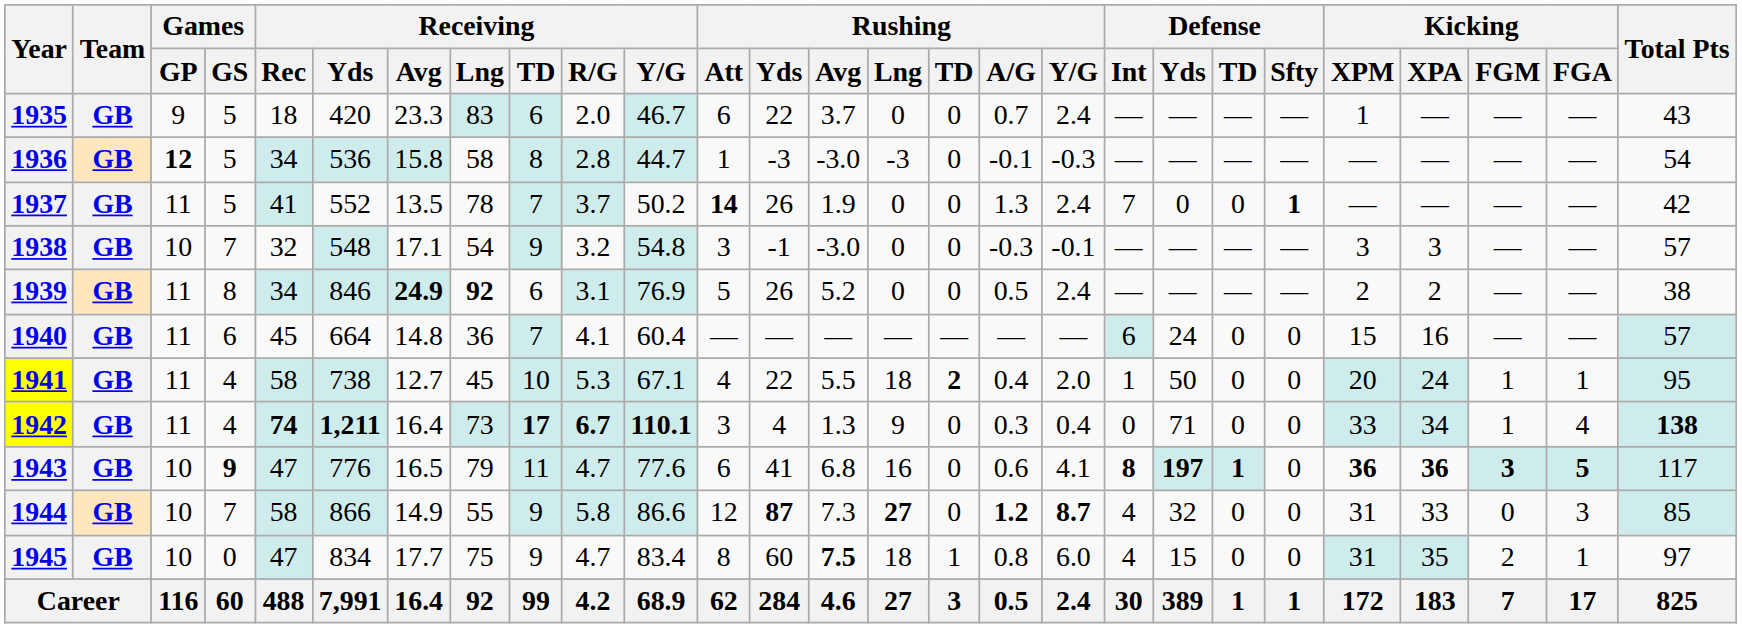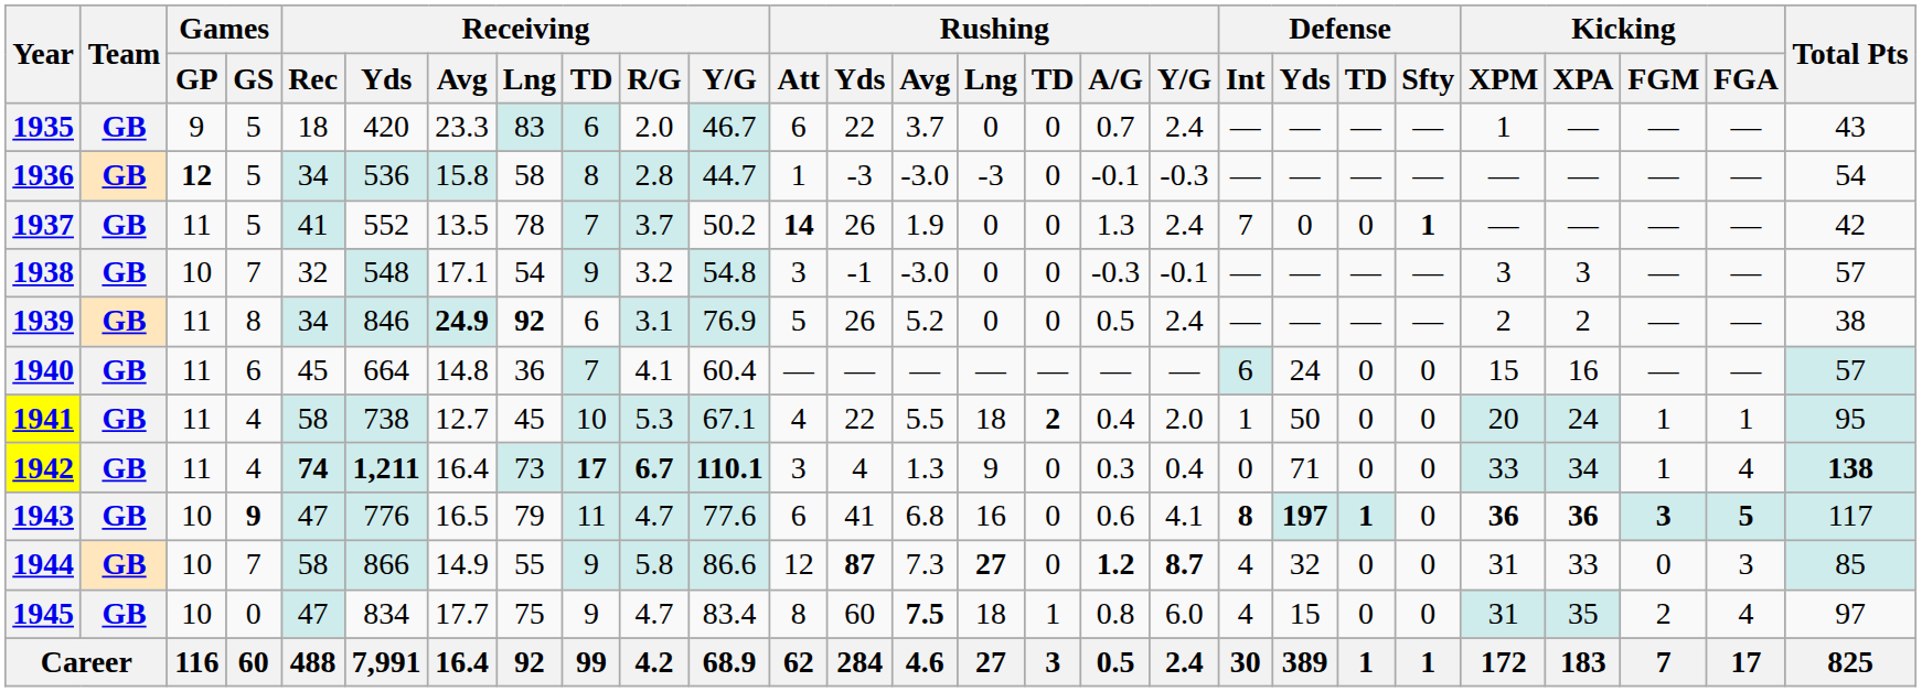 <table class="wikitable" style="text-align:center;">
 <tr>
 <th rowspan="2">Year</th>
 <th rowspan="2">Team</th>
 <th colspan="2">Games</th>
 <th colspan="7">Receiving</th>
 <th colspan="7">Rushing</th>
 <th colspan="4">Defense</th>
 <th colspan="4">Kicking</th>
 <th rowspan="2">Total Pts</th>
 </tr>
 <tr>
 <th>GP</th>
 <th>GS</th>
 <th>Rec</th>
 <th>Yds</th>
 <th>Avg</th>
 <th>Lng</th>
 <th>TD</th>
 <th>R/G</th>
 <th>Y/G</th>
 <th>Att</th>
 <th>Yds</th>
 <th>Avg</th>
 <th>Lng</th>
 <th>TD</th>
 <th>A/G</th>
 <th>Y/G</th>
 <th>Int</th>
 <th>Yds</th>
 <th>TD</th>
 <th>Sfty</th>
 <th>XPM</th>
 <th>XPA</th>
 <th>FGM</th>
 <th>FGA</th>
 </tr>
 <tr>
 <th><a href='#'>1935</a></th>
 <th><a href='#'>GB</a></th>
 <td>9</td>
 <td>5</td>
 <td>18</td>
 <td>420</td>
 <td>23.3</td>
 <td style="background:#cfecec;">83</td>
 <td style="background:#cfecec;">6</td>
 <td>2.0</td>
 <td style="background:#cfecec;">46.7</td>
 <td>6</td>
 <td>22</td>
 <td>3.7</td>
 <td>0</td>
 <td>0</td>
 <td>0.7</td>
 <td>2.4</td>
 <td>—</td>
 <td>—</td>
 <td>—</td>
 <td>—</td>
 <td>1</td>
 <td>—</td>
 <td>—</td>
 <td>—</td>
 <td>43</td>
 </tr>
 <tr>
 <th><a href='#'>1936</a></th>
 <th style="background:#ffe6bd;"><a href='#'>GB</a></th>
 <td><strong>12</strong></td>
 <td>5</td>
 <td style="background:#cfecec;">34</td>
 <td style="background:#cfecec;">536</td>
 <td style="background:#cfecec;">15.8</td>
 <td>58</td>
 <td style="background:#cfecec;">8</td>
 <td style="background:#cfecec;">2.8</td>
 <td style="background:#cfecec;">44.7</td>
 <td>1</td>
 <td>-3</td>
 <td>-3.0</td>
 <td>-3</td>
 <td>0</td>
 <td>-0.1</td>
 <td>-0.3</td>
 <td>—</td>
 <td>—</td>
 <td>—</td>
 <td>—</td>
 <td>—</td>
 <td>—</td>
 <td>—</td>
 <td>—</td>
 <td>54</td>
 </tr>
 <tr>
 <th><a href='#'>1937</a></th>
 <th><a href='#'>GB</a></th>
 <td>11</td>
 <td>5</td>
 <td style="background:#cfecec;">41</td>
 <td>552</td>
 <td>13.5</td>
 <td>78</td>
 <td style="background:#cfecec;">7</td>
 <td style="background:#cfecec;">3.7</td>
 <td>50.2</td>
 <td><strong>14</strong></td>
 <td>26</td>
 <td>1.9</td>
 <td>0</td>
 <td>0</td>
 <td>1.3</td>
 <td>2.4</td>
 <td>7</td>
 <td>0</td>
 <td>0</td>
 <td><strong>1</strong></td>
 <td>—</td>
 <td>—</td>
 <td>—</td>
 <td>—</td>
 <td>42</td>
 </tr>
 <tr>
 <th><a href='#'>1938</a></th>
 <th><a href='#'>GB</a></th>
 <td>10</td>
 <td>7</td>
 <td>32</td>
 <td style="background:#cfecec;">548</td>
 <td>17.1</td>
 <td>54</td>
 <td style="background:#cfecec;">9</td>
 <td>3.2</td>
 <td style="background:#cfecec;">54.8</td>
 <td>3</td>
 <td>-1</td>
 <td>-3.0</td>
 <td>0</td>
 <td>0</td>
 <td>-0.3</td>
 <td>-0.1</td>
 <td>—</td>
 <td>—</td>
 <td>—</td>
 <td>—</td>
 <td>3</td>
 <td>3</td>
 <td>—</td>
 <td>—</td>
 <td>57</td>
 </tr>
 <tr>
 <th><a href='#'>1939</a></th>
 <th style="background:#ffe6bd;"><a href='#'>GB</a></th>
 <td>11</td>
 <td>8</td>
 <td style="background:#cfecec;">34</td>
 <td style="background:#cfecec;">846</td>
 <td style="background:#cfecec;"><strong>24.9</strong></td>
 <td><strong>92</strong></td>
 <td>6</td>
 <td style="background:#cfecec;">3.1</td>
 <td style="background:#cfecec;">76.9</td>
 <td>5</td>
 <td>26</td>
 <td>5.2</td>
 <td>0</td>
 <td>0</td>
 <td>0.5</td>
 <td>2.4</td>
 <td>—</td>
 <td>—</td>
 <td>—</td>
 <td>—</td>
 <td>2</td>
 <td>2</td>
 <td>—</td>
 <td>—</td>
 <td>38</td>
 </tr>
 <tr>
 <th><a href='#'>1940</a></th>
 <th><a href='#'>GB</a></th>
 <td>11</td>
 <td>6</td>
 <td>45</td>
 <td>664</td>
 <td>14.8</td>
 <td>36</td>
 <td style="background:#cfecec;">7</td>
 <td>4.1</td>
 <td>60.4</td>
 <td>—</td>
 <td>—</td>
 <td>—</td>
 <td>—</td>
 <td>—</td>
 <td>—</td>
 <td>—</td>
 <td style="background:#cfecec;">6</td>
 <td>24</td>
 <td>0</td>
 <td>0</td>
 <td>15</td>
 <td>16</td>
 <td>—</td>
 <td>—</td>
 <td style="background:#cfecec;">57</td>
 </tr>
 <tr>
 <th style="background:#ffff00;"><a href='#'>1941</a></th>
 <th><a href='#'>GB</a></th>
 <td>11</td>
 <td>4</td>
 <td style="background:#cfecec;">58</td>
 <td style="background:#cfecec;">738</td>
 <td>12.7</td>
 <td>45</td>
 <td style="background:#cfecec;">10</td>
 <td style="background:#cfecec;">5.3</td>
 <td style="background:#cfecec;">67.1</td>
 <td>4</td>
 <td>22</td>
 <td>5.5</td>
 <td>18</td>
 <td><strong>2</strong></td>
 <td>0.4</td>
 <td>2.0</td>
 <td>1</td>
 <td>50</td>
 <td>0</td>
 <td>0</td>
 <td style="background:#cfecec;">20</td>
 <td style="background:#cfecec;">24</td>
 <td>1</td>
 <td>1</td>
 <td style="background:#cfecec;">95</td>
 </tr>
 <tr>
 <th style="background:#ffff00;"><a href='#'>1942</a></th>
 <th><a href='#'>GB</a></th>
 <td>11</td>
 <td>4</td>
 <td style="background:#cfecec;"><strong>74</strong></td>
 <td style="background:#cfecec;"><strong>1,211</strong></td>
 <td>16.4</td>
 <td style="background:#cfecec;">73</td>
 <td style="background:#cfecec;"><strong>17</strong></td>
 <td style="background:#cfecec;"><strong>6.7</strong></td>
 <td style="background:#cfecec;"><strong>110.1</strong></td>
 <td>3</td>
 <td>4</td>
 <td>1.3</td>
 <td>9</td>
 <td>0</td>
 <td>0.3</td>
 <td>0.4</td>
 <td>0</td>
 <td>71</td>
 <td>0</td>
 <td>0</td>
 <td style="background:#cfecec;">33</td>
 <td style="background:#cfecec;">34</td>
 <td>1</td>
 <td>4</td>
 <td style="background:#cfecec;"><strong>138</strong></td>
 </tr>
 <tr>
 <th><a href='#'>1943</a></th>
 <th><a href='#'>GB</a></th>
 <td>10</td>
 <td><strong>9</strong></td>
 <td style="background:#cfecec;">47</td>
 <td style="background:#cfecec;">776</td>
 <td>16.5</td>
 <td>79</td>
 <td style="background:#cfecec;">11</td>
 <td style="background:#cfecec;">4.7</td>
 <td style="background:#cfecec;">77.6</td>
 <td>6</td>
 <td>41</td>
 <td>6.8</td>
 <td>16</td>
 <td>0</td>
 <td>0.6</td>
 <td>4.1</td>
 <td><strong>8</strong></td>
 <td style="background:#cfecec;"><strong>197</strong></td>
 <td style="background:#cfecec;"><strong>1</strong></td>
 <td>0</td>
 <td><strong>36</strong></td>
 <td><strong>36</strong></td>
 <td style="background:#cfecec;"><strong>3</strong></td>
 <td style="background:#cfecec;"><strong>5</strong></td>
 <td style="background:#cfecec;">117</td>
 </tr>
 <tr>
 <th><a href='#'>1944</a></th>
 <th style="background:#ffe6bd;"><a href='#'>GB</a></th>
 <td>10</td>
 <td>7</td>
 <td style="background:#cfecec;">58</td>
 <td style="background:#cfecec;">866</td>
 <td>14.9</td>
 <td>55</td>
 <td style="background:#cfecec;">9</td>
 <td style="background:#cfecec;">5.8</td>
 <td style="background:#cfecec;">86.6</td>
 <td>12</td>
 <td><strong>87</strong></td>
 <td>7.3</td>
 <td><strong>27</strong></td>
 <td>0</td>
 <td><strong>1.2</strong></td>
 <td><strong>8.7</strong></td>
 <td>4</td>
 <td>32</td>
 <td>0</td>
 <td>0</td>
 <td>31</td>
 <td>33</td>
 <td>0</td>
 <td>3</td>
 <td style="background:#cfecec;">85</td>
 </tr>
 <tr>
 <th><a href='#'>1945</a></th>
 <th><a href='#'>GB</a></th>
 <td>10</td>
 <td>0</td>
 <td style="background:#cfecec;">47</td>
 <td>834</td>
 <td>17.7</td>
 <td>75</td>
 <td>9</td>
 <td>4.7</td>
 <td>83.4</td>
 <td>8</td>
 <td>60</td>
 <td><strong>7.5</strong></td>
 <td>18</td>
 <td>1</td>
 <td>0.8</td>
 <td>6.0</td>
 <td>4</td>
 <td>15</td>
 <td>0</td>
 <td>0</td>
 <td style="background:#cfecec;">31</td>
 <td style="background:#cfecec;">35</td>
 <td>2</td>
-<td>1</td>
+<td>4</td>
 <td>97</td>
 </tr>
 <tr>
 <th colspan="2">Career</th>
 <th>116</th>
 <th>60</th>
 <th>488</th>
 <th>7,991</th>
 <th>16.4</th>
 <th>92</th>
 <th>99</th>
 <th>4.2</th>
 <th>68.9</th>
 <th>62</th>
 <th>284</th>
 <th>4.6</th>
 <th>27</th>
 <th>3</th>
 <th>0.5</th>
 <th>2.4</th>
 <th>30</th>
 <th>389</th>
 <th>1</th>
 <th>1</th>
 <th>172</th>
 <th>183</th>
 <th>7</th>
 <th>17</th>
 <th>825</th>
 </tr>
 </table>
